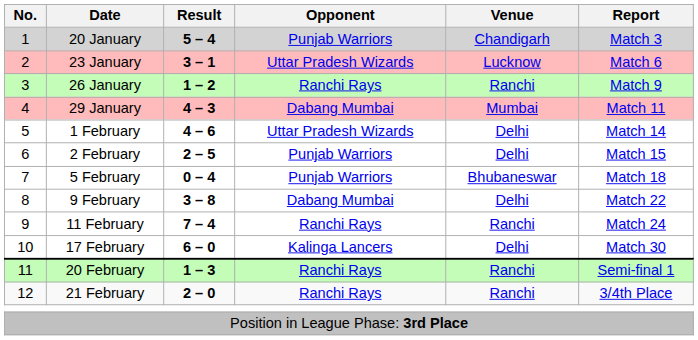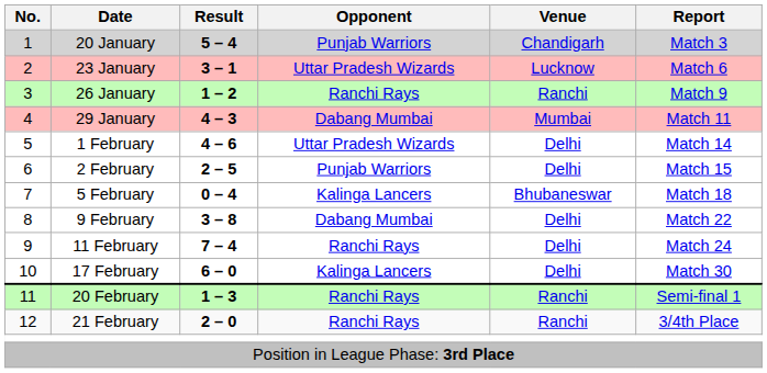 <table class=wikitable style="width:60%;text-align:center; border:none">
 <tr>
 <th>No.</th>
 <th>Date</th>
 <th>Result</th>
 <th>Opponent</th>
 <th>Venue</th>
 <th>Report</th>
 </tr>
 <tr style="background:#d3d3d3;">
 <td>1</td>
 <td>20 January</td>
 <td><strong>5 – 4</strong></td>
 <td><a href='#'>Punjab Warriors</a></td>
 <td><a href='#'>Chandigarh</a></td>
 <td><a href='#'>Match 3</a></td>
 </tr>
 <tr style="background:#fbb;">
 <td>2</td>
 <td>23 January</td>
 <td><strong>3 – 1</strong></td>
 <td><a href='#'>Uttar Pradesh Wizards</a></td>
 <td><a href='#'>Lucknow</a></td>
 <td><a href='#'>Match 6</a></td>
 </tr>
 <tr style="background:#c3fdb8;">
 <td>3</td>
 <td>26 January</td>
 <td><strong>1 – 2</strong></td>
 <td><a href='#'>Ranchi Rays</a></td>
 <td><a href='#'>Ranchi</a></td>
 <td><a href='#'>Match 9</a></td>
 </tr>
 <tr style="background:#fbb;">
 <td>4</td>
 <td>29 January</td>
 <td><strong>4 – 3</strong></td>
 <td><a href='#'>Dabang Mumbai</a></td>
 <td><a href='#'>Mumbai</a></td>
 <td><a href='#'>Match 11</a></td>
 </tr>
 <tr style="background:white;">
 <td>5</td>
 <td>1 February</td>
 <td><strong>4 – 6</strong></td>
 <td><a href='#'>Uttar Pradesh Wizards</a></td>
 <td><a href='#'>Delhi</a></td>
 <td><a href='#'>Match 14</a></td>
 </tr>
 <tr style="background:white;">
 <td>6</td>
 <td>2 February</td>
 <td><strong>2 – 5</strong></td>
 <td><a href='#'>Punjab Warriors</a></td>
 <td><a href='#'>Delhi</a></td>
 <td><a href='#'>Match 15</a></td>
 </tr>
 <tr style="background:white;">
 <td>7</td>
 <td>5 February</td>
 <td><strong>0 – 4</strong></td>
-<td><a href='#'>Punjab Warriors</a></td>
+<td><a href='#'>Kalinga Lancers</a></td>
 <td><a href='#'>Bhubaneswar</a></td>
 <td><a href='#'>Match 18</a></td>
 </tr>
 <tr style="background:white;">
 <td>8</td>
 <td>9 February</td>
 <td><strong>3 – 8</strong></td>
 <td><a href='#'>Dabang Mumbai</a></td>
 <td><a href='#'>Delhi</a></td>
 <td><a href='#'>Match 22</a></td>
 </tr>
 <tr style="background:white;">
 <td>9</td>
 <td>11 February</td>
 <td><strong>7 – 4</strong></td>
 <td><a href='#'>Ranchi Rays</a></td>
-<td><a href='#'>Ranchi</a></td>
+<td><a href='#'>Delhi</a></td>
 <td><a href='#'>Match 24</a></td>
 </tr>
 <tr style="background:white;">
 <td>10</td>
 <td>17 February</td>
 <td><strong>6 – 0</strong></td>
 <td><a href='#'>Kalinga Lancers</a></td>
 <td><a href='#'>Delhi</a></td>
 <td><a href='#'>Match 30</a></td>
 </tr>
 <tr style="background:white;">
 </tr>
 <tr style="border-top:2px solid black;background:#c3fdb8;">
 <td>11</td>
 <td>20 February</td>
 <td><strong>1 – 3</strong></td>
 <td><a href='#'>Ranchi Rays</a></td>
 <td><a href='#'>Ranchi</a></td>
 <td><a href='#'>Semi-final 1</a></td>
 </tr>
 <tr>
 <td>12</td>
 <td>21 February</td>
 <td><strong>2 – 0</strong></td>
 <td><a href='#'>Ranchi Rays</a></td>
 <td><a href='#'>Ranchi</a></td>
 <td><a href='#'>3/4th Place</a></td>
 </tr>
 <tr>
 <td colspan="6" style="background:#ffffff; border:none"></td>
 </tr>
 <tr style="background:silver;">
 <td colspan="6">Position in League Phase: <strong>3rd Place</strong></td>
 </tr>
 </table>
